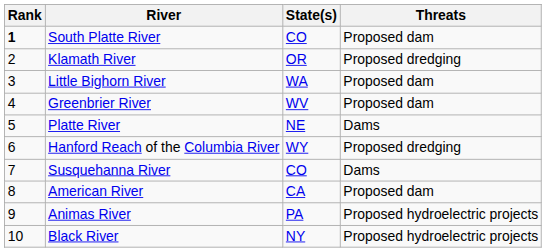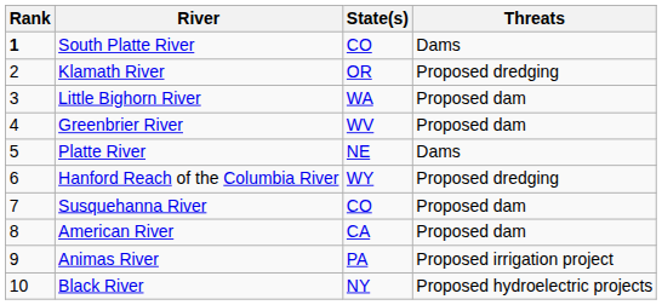 <table class="wikitable sortable">
 <tr>
 <th>Rank</th>
 <th>River</th>
 <th>State(s)</th>
 <th>Threats</th>
 </tr>
 <tr>
 <td><strong>1</strong></td>
 <td><a href='#'>South Platte River</a></td>
 <td><a href='#'>CO</a></td>
-<td>Proposed dam</td>
+<td>Dams</td>
 </tr>
 <tr>
 <td>2</td>
 <td><a href='#'>Klamath River</a></td>
 <td><a href='#'>OR</a></td>
 <td>Proposed dredging</td>
 </tr>
 <tr>
 <td>3</td>
 <td><a href='#'>Little Bighorn River</a></td>
 <td><a href='#'>WA</a></td>
 <td>Proposed dam</td>
 </tr>
 <tr>
 <td>4</td>
 <td><a href='#'>Greenbrier River</a></td>
 <td><a href='#'>WV</a></td>
 <td>Proposed dam</td>
 </tr>
 <tr>
 <td>5</td>
 <td><a href='#'>Platte River</a></td>
 <td><a href='#'>NE</a></td>
 <td>Dams</td>
 </tr>
 <tr>
 <td>6</td>
 <td><a href='#'>Hanford Reach</a> of the <a href='#'>Columbia River</a></td>
 <td><a href='#'>WY</a></td>
 <td>Proposed dredging</td>
 </tr>
 <tr>
 <td>7</td>
 <td><a href='#'>Susquehanna River</a></td>
 <td><a href='#'>CO</a></td>
-<td>Dams</td>
+<td>Proposed dam</td>
 </tr>
 <tr>
 <td>8</td>
 <td><a href='#'>American River</a></td>
 <td><a href='#'>CA</a></td>
 <td>Proposed dam</td>
 </tr>
 <tr>
 <td>9</td>
 <td><a href='#'>Animas River</a></td>
 <td><a href='#'>PA</a></td>
-<td>Proposed hydroelectric projects</td>
+<td>Proposed irrigation project</td>
 </tr>
 <tr>
 <td>10</td>
 <td><a href='#'>Black River</a></td>
 <td><a href='#'>NY</a></td>
 <td>Proposed hydroelectric projects</td>
 </tr>
 </table>
